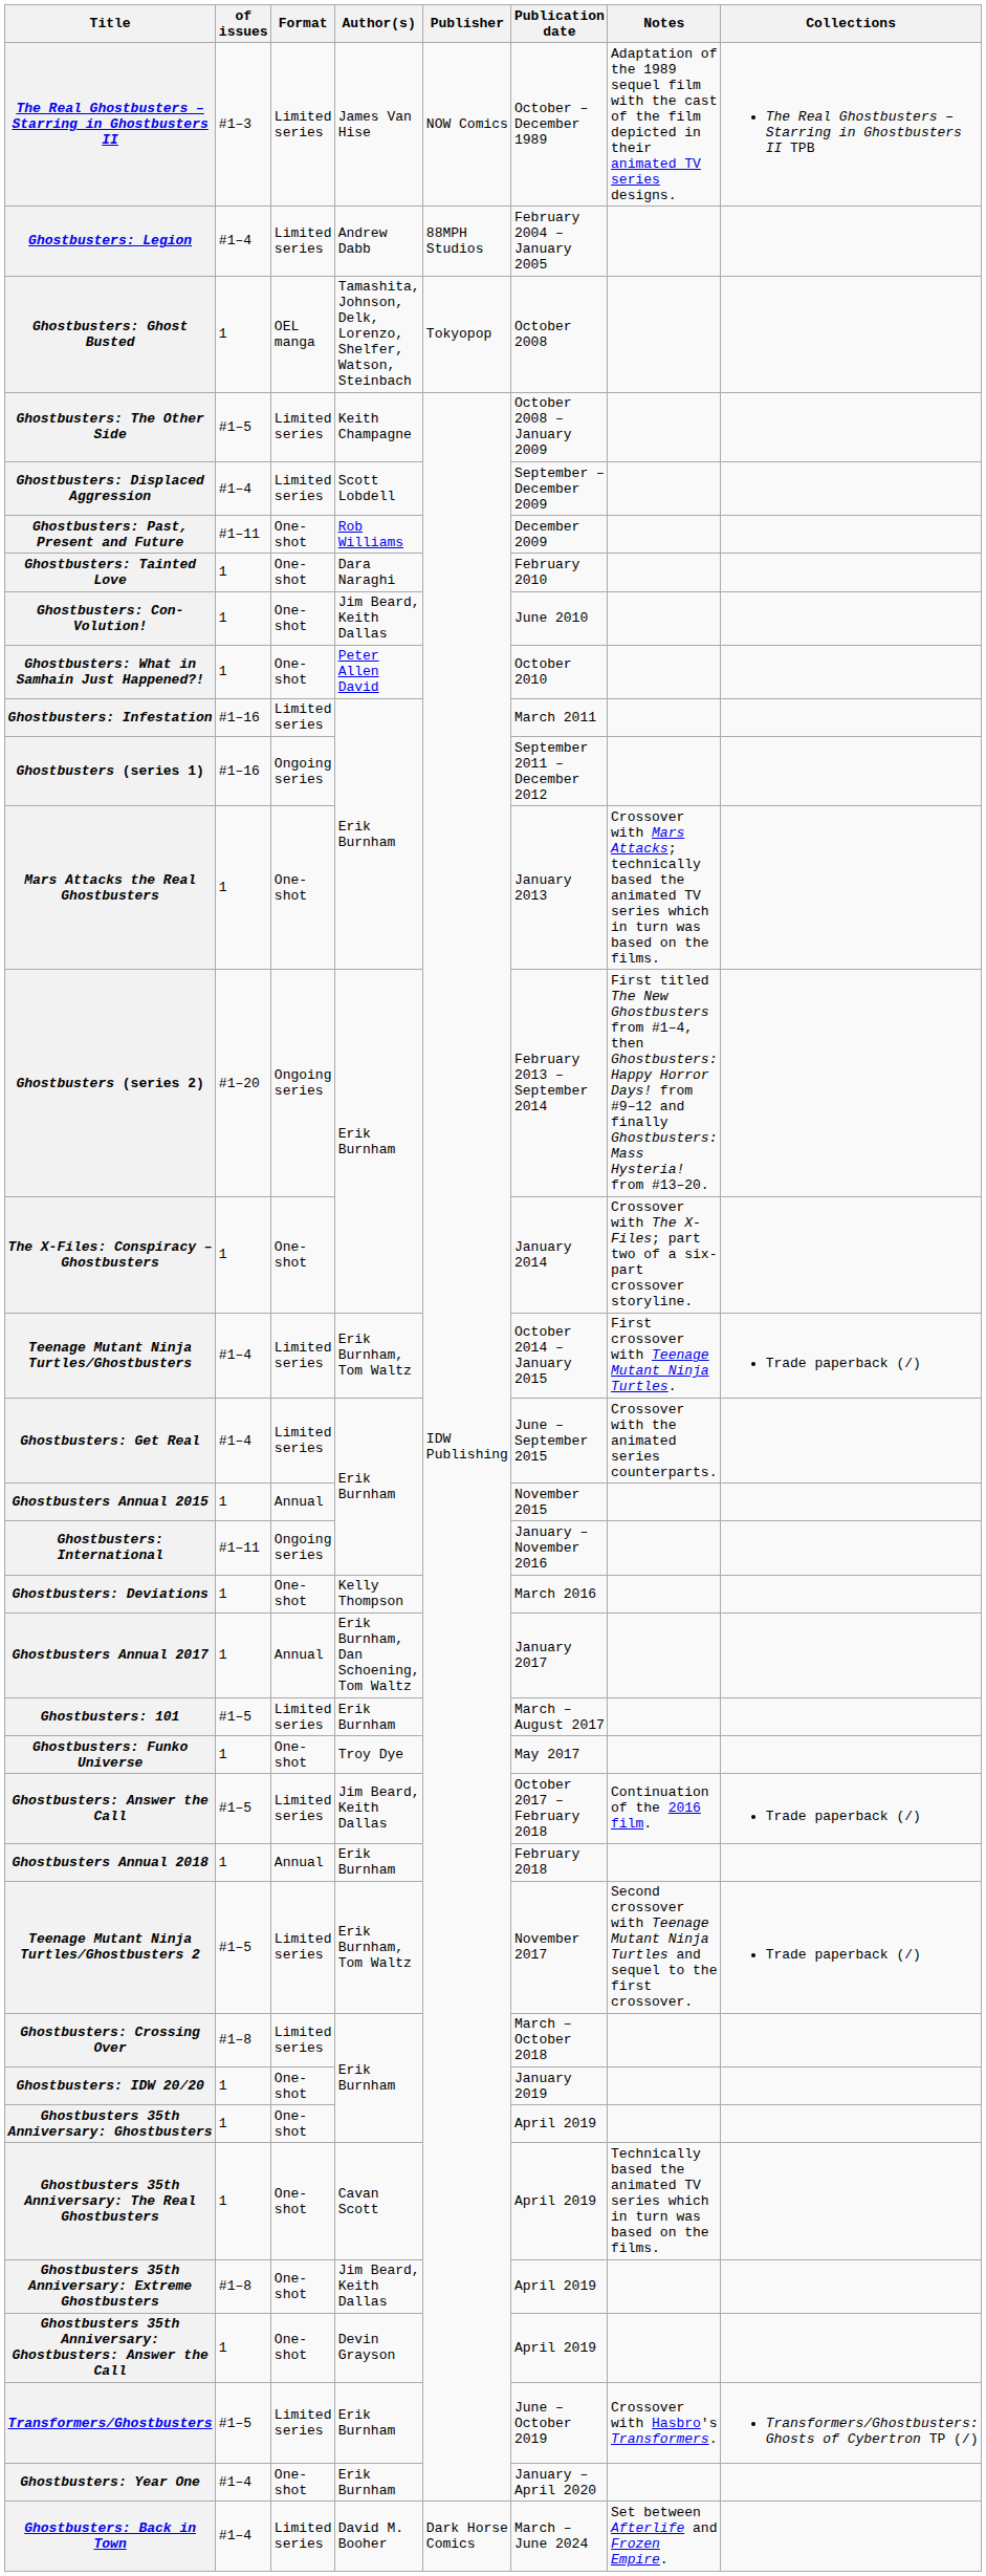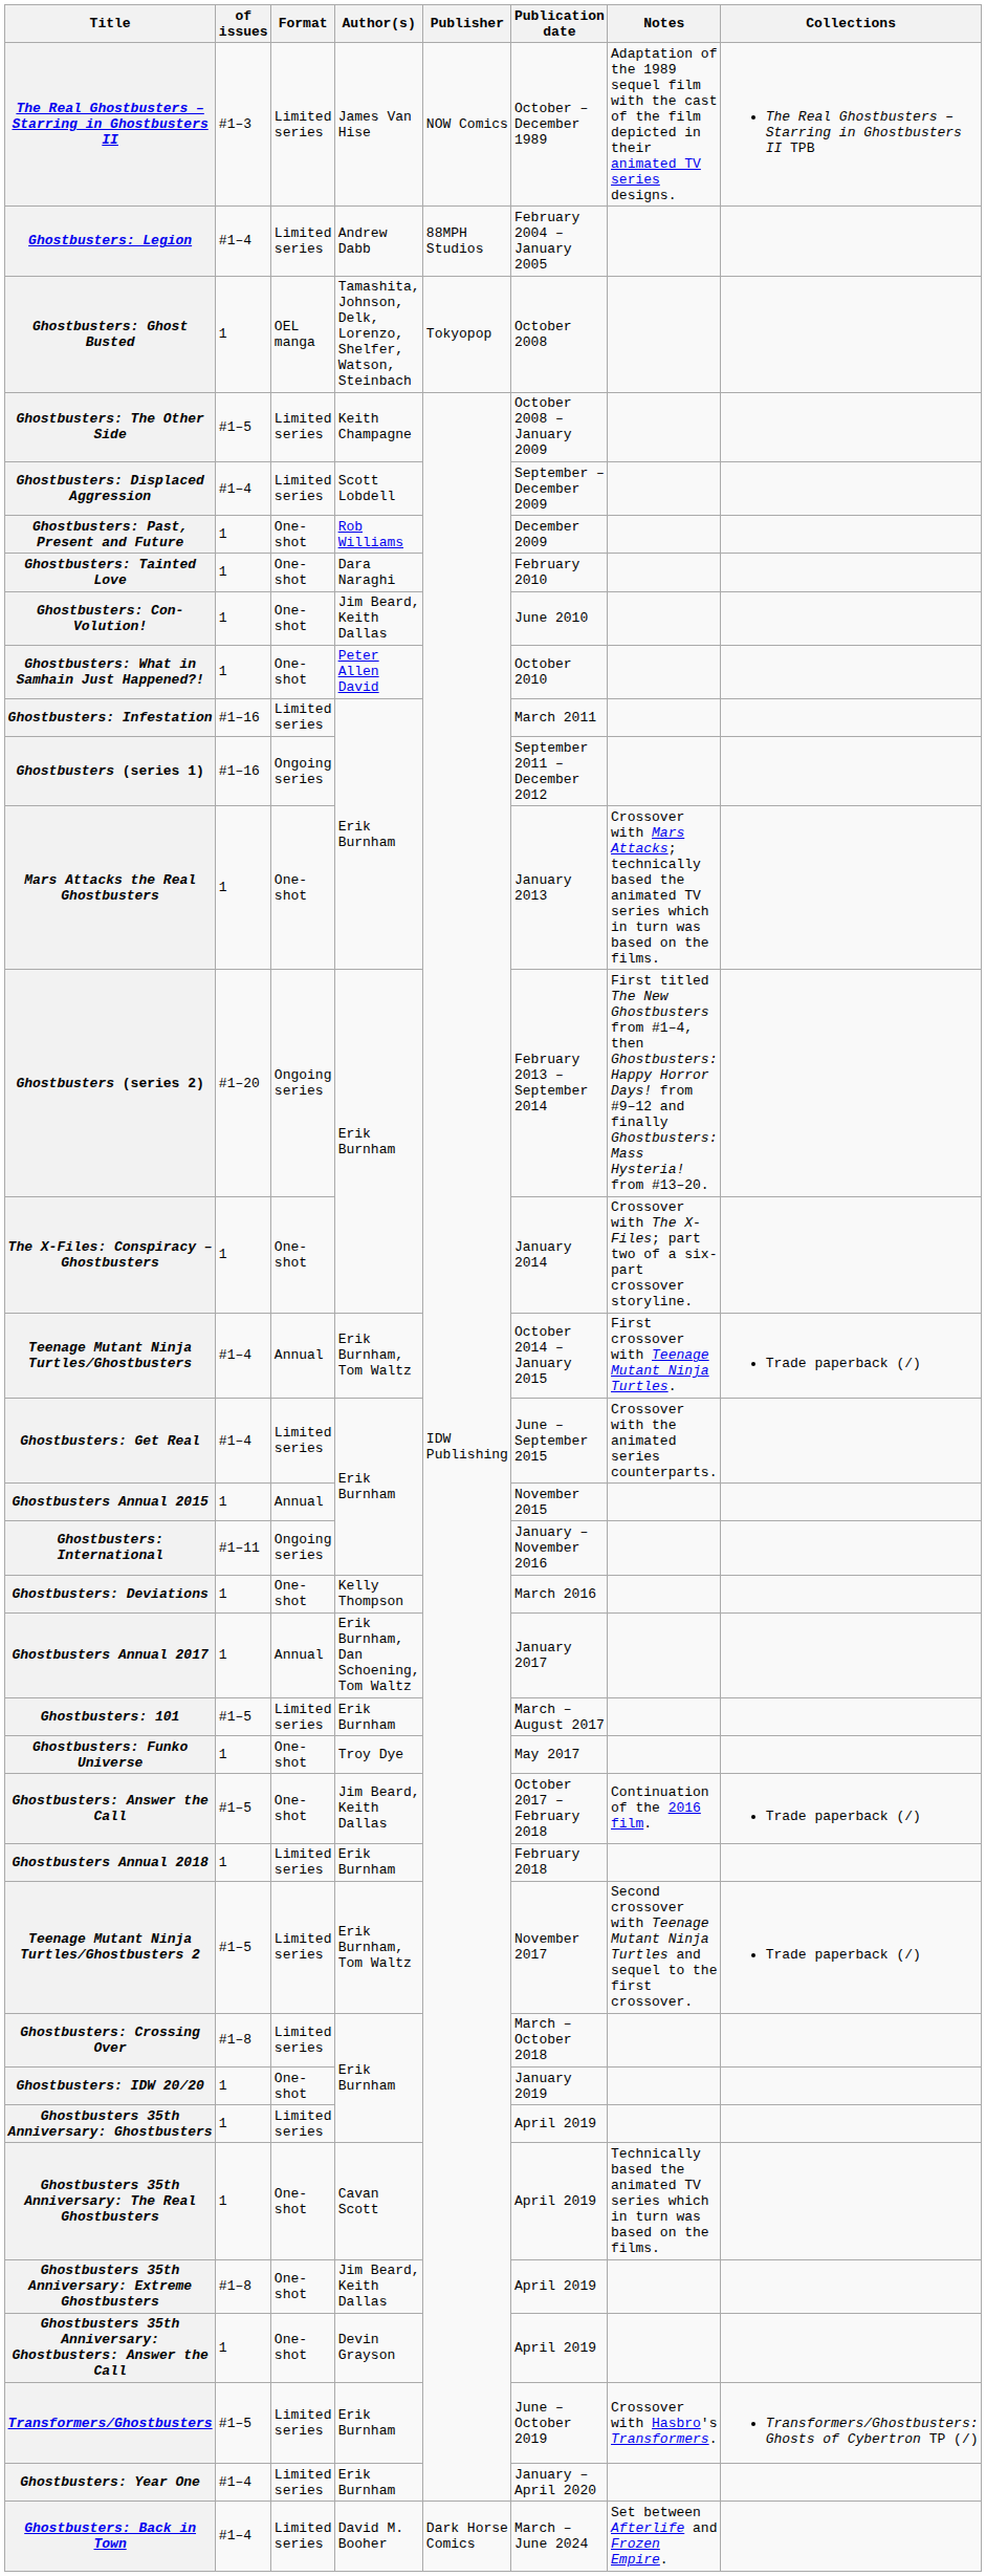 <table class="wikitable">
 <tr>
 <th>Title</th>
 <th style="width:40pt"> of issues</th>
 <th style="width:75pt">Format</th>
 <th style="width:125pt">Author(s)</th>
 <th style="width:125pt">Publisher</th>
 <th style="width:150pt">Publication date</th>
 <th style="width:175pt">Notes</th>
 <th>Collections</th>
 </tr>
 <tr>
 <th><em><a href='#'>The Real Ghostbusters – Starring in Ghostbusters II</a></em></th>
 <td>#1–3</td>
 <td>Limited series</td>
 <td>James Van Hise</td>
 <td>NOW Comics</td>
 <td>October – December 1989</td>
 <td>Adaptation of the 1989 sequel film with the cast of the film depicted in their <a href='#'>animated TV series</a> designs.</td>
 <td><br><ul><li><em>The Real Ghostbusters – Starring in Ghostbusters II</em> TPB</li></ul></td>
 </tr>
 <tr>
 <th><em><a href='#'>Ghostbusters: Legion</a></em></th>
 <td>#1–4</td>
 <td>Limited series</td>
 <td>Andrew Dabb</td>
 <td>88MPH Studios</td>
 <td>February 2004 – January 2005</td>
 <td></td>
 <td></td>
 </tr>
 <tr>
 <th><em>Ghostbusters: Ghost Busted</em></th>
 <td>1</td>
 <td>OEL manga</td>
 <td>Tamashita, Johnson, Delk, Lorenzo, Shelfer, Watson, Steinbach</td>
 <td>Tokyopop</td>
 <td>October 2008</td>
 <td></td>
 <td></td>
 </tr>
 <tr>
 <th><em>Ghostbusters: The Other Side</em></th>
 <td>#1–5</td>
 <td>Limited series</td>
 <td>Keith Champagne</td>
 <td rowspan="30">IDW Publishing</td>
 <td>October 2008 – January 2009</td>
 <td></td>
 <td></td>
 </tr>
 <tr>
 <th><em>Ghostbusters: Displaced Aggression</em></th>
 <td>#1–4</td>
 <td>Limited series</td>
 <td>Scott Lobdell</td>
 <td>September – December 2009</td>
 <td></td>
 <td></td>
 </tr>
 <tr>
 <th><em>Ghostbusters: Past, Present and Future</em></th>
-<td>#1–11</td>
+<td>1</td>
 <td>One-shot</td>
 <td><a href='#'>Rob Williams</a></td>
 <td>December 2009</td>
 <td></td>
 <td></td>
 </tr>
 <tr>
 <th><em>Ghostbusters: Tainted Love</em></th>
 <td>1</td>
 <td>One-shot</td>
 <td>Dara Naraghi</td>
 <td>February 2010</td>
 <td></td>
 <td></td>
 </tr>
 <tr>
 <th><em>Ghostbusters: Con-Volution!</em></th>
 <td>1</td>
 <td>One-shot</td>
 <td>Jim Beard, Keith Dallas</td>
 <td>June 2010</td>
 <td></td>
 <td></td>
 </tr>
 <tr>
 <th><em>Ghostbusters: What in Samhain Just Happened?!</em></th>
 <td>1</td>
 <td>One-shot</td>
 <td><a href='#'>Peter Allen David</a></td>
 <td>October 2010</td>
 <td></td>
 <td></td>
 </tr>
 <tr>
 <th><em>Ghostbusters: Infestation</em></th>
 <td>#1–16</td>
 <td>Limited series</td>
 <td rowspan="3">Erik Burnham</td>
 <td>March 2011</td>
 <td></td>
 <td></td>
 </tr>
 <tr>
 <th><em>Ghostbusters</em> (series 1)</th>
 <td>#1–16</td>
 <td>Ongoing series</td>
 <td>September 2011 – December 2012</td>
 <td></td>
 <td></td>
 </tr>
 <tr>
 <th><em>Mars Attacks the Real Ghostbusters</em></th>
 <td>1</td>
 <td>One-shot</td>
 <td>January 2013</td>
 <td>Crossover with <em><a href='#'>Mars Attacks</a></em>; technically based the animated TV series which in turn was based on the films.</td>
 <td></td>
 </tr>
 <tr>
 <th><em>Ghostbusters</em> (series 2)</th>
 <td>#1–20</td>
 <td>Ongoing series</td>
 <td rowspan="2">Erik Burnham</td>
 <td>February 2013 – September 2014</td>
 <td>First titled <em>The New Ghostbusters</em> from #1–4, then <em>Ghostbusters: Happy Horror Days!</em> from #9–12 and finally <em>Ghostbusters: Mass Hysteria!</em>  from #13–20.</td>
 <td></td>
 </tr>
 <tr>
 <th><em>The X-Files: Conspiracy – Ghostbusters</em></th>
 <td>1</td>
 <td>One-shot</td>
 <td>January 2014</td>
 <td>Crossover with <em>The X-Files</em>; part two of a six-part crossover storyline.</td>
 <td></td>
 </tr>
 <tr>
 <th><em>Teenage Mutant Ninja Turtles/Ghostbusters</em></th>
 <td>#1–4</td>
-<td>Limited series</td>
+<td>Annual</td>
 <td>Erik Burnham, Tom Waltz</td>
 <td>October 2014 – January 2015</td>
 <td>First crossover with <em><a href='#'>Teenage Mutant Ninja Turtles</a></em>.</td>
 <td><br><ul><li>Trade paperback (/)</li></ul></td>
 </tr>
 <tr>
 <th><em>Ghostbusters: Get Real</em></th>
 <td>#1–4</td>
 <td>Limited series</td>
 <td rowspan="3">Erik Burnham</td>
 <td>June – September 2015</td>
 <td>Crossover with the animated series counterparts.</td>
 <td></td>
 </tr>
 <tr>
 <th><em>Ghostbusters Annual 2015</em></th>
 <td>1</td>
 <td>Annual</td>
 <td>November 2015</td>
 <td></td>
 <td></td>
 </tr>
 <tr>
 <th><em>Ghostbusters: International</em></th>
 <td>#1–11</td>
 <td>Ongoing series</td>
 <td>January – November 2016</td>
 <td></td>
 <td></td>
 </tr>
 <tr>
 <th><em>Ghostbusters: Deviations</em></th>
 <td>1</td>
 <td>One-shot</td>
 <td>Kelly Thompson</td>
 <td>March 2016</td>
 <td></td>
 <td></td>
 </tr>
 <tr>
 <th><em>Ghostbusters Annual 2017</em></th>
 <td>1</td>
 <td>Annual</td>
 <td>Erik Burnham, Dan Schoening, Tom Waltz</td>
 <td>January 2017</td>
 <td></td>
 <td></td>
 </tr>
 <tr>
 <th><em>Ghostbusters: 101</em></th>
 <td>#1–5</td>
 <td>Limited series</td>
 <td>Erik Burnham</td>
 <td>March – August 2017</td>
 <td></td>
 <td></td>
 </tr>
 <tr>
 <th><em>Ghostbusters: Funko Universe</em></th>
 <td>1</td>
 <td>One-shot</td>
 <td>Troy Dye</td>
 <td>May 2017</td>
 <td></td>
 <td></td>
 </tr>
 <tr>
 <th><em>Ghostbusters: Answer the Call</em></th>
 <td>#1–5</td>
-<td>Limited series</td>
+<td>One-shot</td>
 <td>Jim Beard, Keith Dallas</td>
 <td>October 2017 – February 2018</td>
 <td>Continuation of the <a href='#'>2016 film</a>.</td>
 <td><br><ul><li>Trade paperback (/)</li></ul></td>
 </tr>
 <tr>
 <th><em>Ghostbusters Annual 2018</em></th>
 <td>1</td>
-<td>Annual</td>
+<td>Limited series</td>
 <td>Erik Burnham</td>
 <td>February 2018</td>
 <td></td>
 <td></td>
 </tr>
 <tr>
 <th><em>Teenage Mutant Ninja Turtles/Ghostbusters 2</em></th>
 <td>#1–5</td>
 <td>Limited series</td>
 <td>Erik Burnham, Tom Waltz</td>
 <td>November 2017</td>
 <td>Second crossover with <em>Teenage Mutant Ninja Turtles</em> and sequel to the first crossover.</td>
 <td><br><ul><li>Trade paperback (/)</li></ul></td>
 </tr>
 <tr>
 <th><em>Ghostbusters: Crossing Over</em></th>
 <td>#1–8</td>
 <td>Limited series</td>
 <td rowspan="3">Erik Burnham</td>
 <td>March – October 2018</td>
 <td></td>
 <td></td>
 </tr>
 <tr>
 <th><em>Ghostbusters: IDW 20/20</em></th>
 <td>1</td>
 <td>One-shot</td>
 <td>January 2019</td>
 <td></td>
 <td></td>
 </tr>
 <tr>
 <th><em>Ghostbusters 35th Anniversary: Ghostbusters</em></th>
 <td>1</td>
-<td>One-shot</td>
+<td>Limited series</td>
 <td>April 2019</td>
 <td></td>
 <td></td>
 </tr>
 <tr>
 <th><em>Ghostbusters 35th Anniversary: The Real Ghostbusters</em></th>
 <td>1</td>
 <td>One-shot</td>
 <td>Cavan Scott</td>
 <td>April 2019</td>
 <td>Technically based the animated TV series which in turn was based on the films.</td>
 <td></td>
 </tr>
 <tr>
 <th><em>Ghostbusters 35th Anniversary: Extreme Ghostbusters</em></th>
 <td>#1–8</td>
 <td>One-shot</td>
 <td>Jim Beard, Keith Dallas</td>
 <td>April 2019</td>
 <td></td>
 <td></td>
 </tr>
 <tr>
 <th><em>Ghostbusters 35th Anniversary: Ghostbusters: Answer the Call</em></th>
 <td>1</td>
 <td>One-shot</td>
 <td>Devin Grayson</td>
 <td>April 2019</td>
 <td></td>
 <td></td>
 </tr>
 <tr>
 <th><em><a href='#'>Transformers/Ghostbusters</a></em></th>
 <td>#1–5</td>
 <td>Limited series</td>
 <td>Erik Burnham</td>
 <td>June – October 2019</td>
 <td>Crossover with <a href='#'>Hasbro</a>'s <em><a href='#'>Transformers</a></em>.</td>
 <td><br><ul><li><em>Transformers/Ghostbusters: Ghosts of Cybertron</em> TP (/)</li></ul></td>
 </tr>
 <tr>
 <th><em>Ghostbusters: Year One</em></th>
 <td>#1–4</td>
-<td>One-shot</td>
+<td>Limited series</td>
 <td>Erik Burnham</td>
 <td>January – April 2020</td>
 <td></td>
 <td></td>
 </tr>
 <tr>
 <th><em><a href='#'>Ghostbusters: Back in Town</a></em></th>
 <td>#1–4</td>
 <td>Limited series</td>
 <td>David M. Booher</td>
 <td>Dark Horse Comics</td>
 <td>March – June 2024</td>
 <td>Set between <em><a href='#'>Afterlife</a></em> and <em><a href='#'>Frozen Empire</a></em>.</td>
 <td></td>
 </tr>
 </table>
